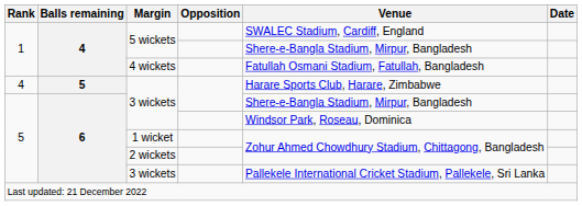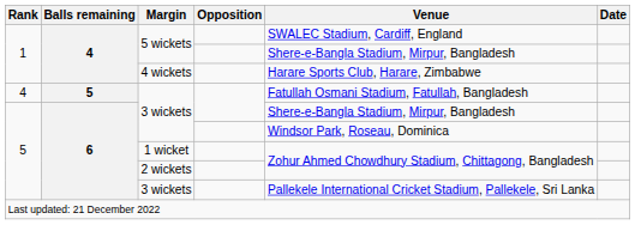 <table class="wikitable plainrowheaders sortable">
 <tr>
 <th scope=col>Rank</th>
 <th scope=col>Balls remaining</th>
 <th scope=col>Margin</th>
 <th scope=col>Opposition</th>
 <th scope=col>Venue</th>
 <th scope=col>Date</th>
 </tr>
 <tr>
 <td align=center rowspan=3>1</td>
 <th scope=row style=text-align:center; rowspan=3>4</th>
 <td scope=row style=text-align:center; rowspan=2>5 wickets</td>
 <td></td>
 <td><a href='#'>SWALEC Stadium</a>, <a href='#'>Cardiff</a>, England</td>
 <td></td>
 </tr>
 <tr>
 <td></td>
 <td><a href='#'>Shere-e-Bangla Stadium</a>, <a href='#'>Mirpur</a>, Bangladesh</td>
 <td></td>
 </tr>
 <tr>
 <td scope=row style=text-align:center;>4 wickets</td>
 <td></td>
-<td><a href='#'>Fatullah Osmani Stadium</a>, <a href='#'>Fatullah</a>, Bangladesh</td>
+<td><a href='#'>Harare Sports Club</a>, <a href='#'>Harare</a>, Zimbabwe</td>
 <td></td>
 </tr>
 <tr>
 <td align=center>4</td>
 <th scope=row style=text-align:center;>5</th>
 <td scope=row style=text-align:center; rowspan=3>3 wickets</td>
 <td rowspan=2></td>
-<td><a href='#'>Harare Sports Club</a>, <a href='#'>Harare</a>, Zimbabwe</td>
+<td><a href='#'>Fatullah Osmani Stadium</a>, <a href='#'>Fatullah</a>, Bangladesh</td>
 <td></td>
 </tr>
 <tr>
 <td align=center rowspan=5>5</td>
 <th scope=row style=text-align:center; rowspan=5>6</th>
 <td><a href='#'>Shere-e-Bangla Stadium</a>, <a href='#'>Mirpur</a>, Bangladesh</td>
 <td></td>
 </tr>
 <tr>
 <td></td>
 <td><a href='#'>Windsor Park</a>, <a href='#'>Roseau</a>, Dominica</td>
 <td></td>
 </tr>
 <tr>
 <td scope=row style=text-align:center;>1 wicket</td>
 <td></td>
 <td rowspan=2><a href='#'>Zohur Ahmed Chowdhury Stadium</a>, <a href='#'>Chittagong</a>, Bangladesh</td>
 <td></td>
 </tr>
 <tr>
 <td scope=row style=text-align:center;>2 wickets</td>
 <td></td>
 <td> </td>
 </tr>
 <tr>
 <td scope=row style=text-align:center;>3 wickets</td>
 <td></td>
 <td><a href='#'>Pallekele International Cricket Stadium</a>, <a href='#'>Pallekele</a>, Sri Lanka</td>
 <td></td>
 </tr>
 <tr class=sortbottom>
 <td colspan=6><small>Last updated: 21 December 2022</small></td>
 </tr>
 </table>
